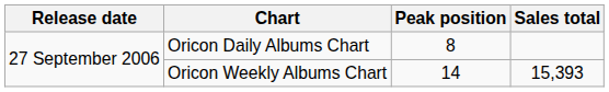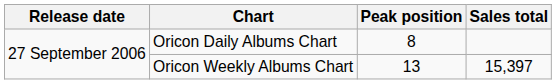 <table class="wikitable">
 <tr>
 <th>Release date</th>
 <th>Chart</th>
 <th>Peak position</th>
 <th>Sales total</th>
 </tr>
 <tr>
 <td rowspan="4">27 September 2006</td>
 <td>Oricon Daily Albums Chart</td>
 <td align="center">8</td>
 <td></td>
 </tr>
 <tr>
 <td>Oricon Weekly Albums Chart</td>
-<td align="center">14</td>
-<td align="center">15,393</td>
+<td align="center">13</td>
+<td align="center">15,397</td>
 </tr>
 </table>
